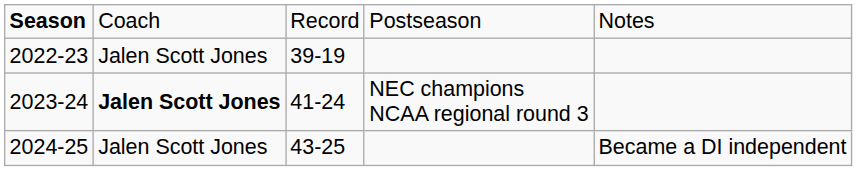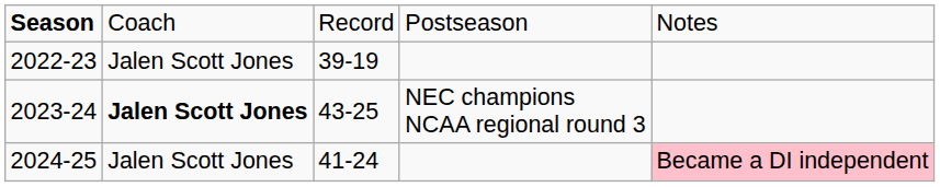 <table class="wikitable">
 <tr>
 <td><strong>Season</strong></td>
 <td>Coach</td>
 <td>Record</td>
 <td>Postseason</td>
 <td>Notes</td>
 </tr>
 <tr>
 <td>2022-23</td>
 <td>Jalen Scott Jones</td>
 <td>39-19</td>
 <td></td>
 <td></td>
 </tr>
 <tr>
 <td>2023-24</td>
 <td><strong>Jalen Scott Jones</strong></td>
-<td>41-24</td>
+<td>43-25</td>
 <td>NEC champions<br>NCAA regional round 3</td>
 <td></td>
 </tr>
 <tr>
 <td>2024-25</td>
 <td>Jalen Scott Jones</td>
-<td>43-25</td>
+<td>41-24</td>
 <td></td>
-<td>Became a DI independent</td>
+<td style="background: pink;">Became a DI independent</td>
 </tr>
 </table>
